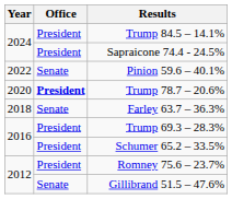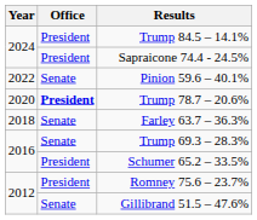 <table class=wikitable>
 <tr>
 <th width="30">Year</th>
 <th width="60">Office</th>
 <th width="180">Results</th>
 </tr>
 <tr>
 <td rowspan="2">2024</td>
 <td><a href='#'>President</a></td>
 <td align="right" ><a href='#'>Trump</a> 84.5 – 14.1%</td>
 </tr>
 <tr>
 <td><a href='#'>President</a></td>
 <td align="right" >Sapraicone 74.4 - 24.5%</td>
 </tr>
 <tr>
 <td>2022</td>
 <td><a href='#'>Senate</a></td>
 <td align="right" ><a href='#'>Pinion</a> 59.6 – 40.1%</td>
 </tr>
 <tr>
 <td>2020</td>
 <td><strong><a href='#'>President</a></strong></td>
 <td align="right" ><a href='#'>Trump</a> 78.7 – 20.6%</td>
 </tr>
 <tr>
 <td>2018</td>
 <td><a href='#'>Senate</a></td>
 <td align="right" ><a href='#'>Farley</a> 63.7 – 36.3%</td>
 </tr>
 <tr>
 <td rowspan="2">2016</td>
-<td><a href='#'>President</a></td>
+<td><a href='#'>Senate</a></td>
 <td align="right" ><a href='#'>Trump</a> 69.3 – 28.3%</td>
 </tr>
 <tr>
 <td><a href='#'>President</a></td>
 <td align="right" ><a href='#'>Schumer</a> 65.2 – 33.5%</td>
 </tr>
 <tr>
 <td rowspan="2">2012</td>
 <td><a href='#'>President</a></td>
 <td align="right" ><a href='#'>Romney</a> 75.6 – 23.7%</td>
 </tr>
 <tr>
 <td><a href='#'>Senate</a></td>
 <td align="right" ><a href='#'>Gillibrand</a> 51.5 – 47.6%</td>
 </tr>
 </table>
